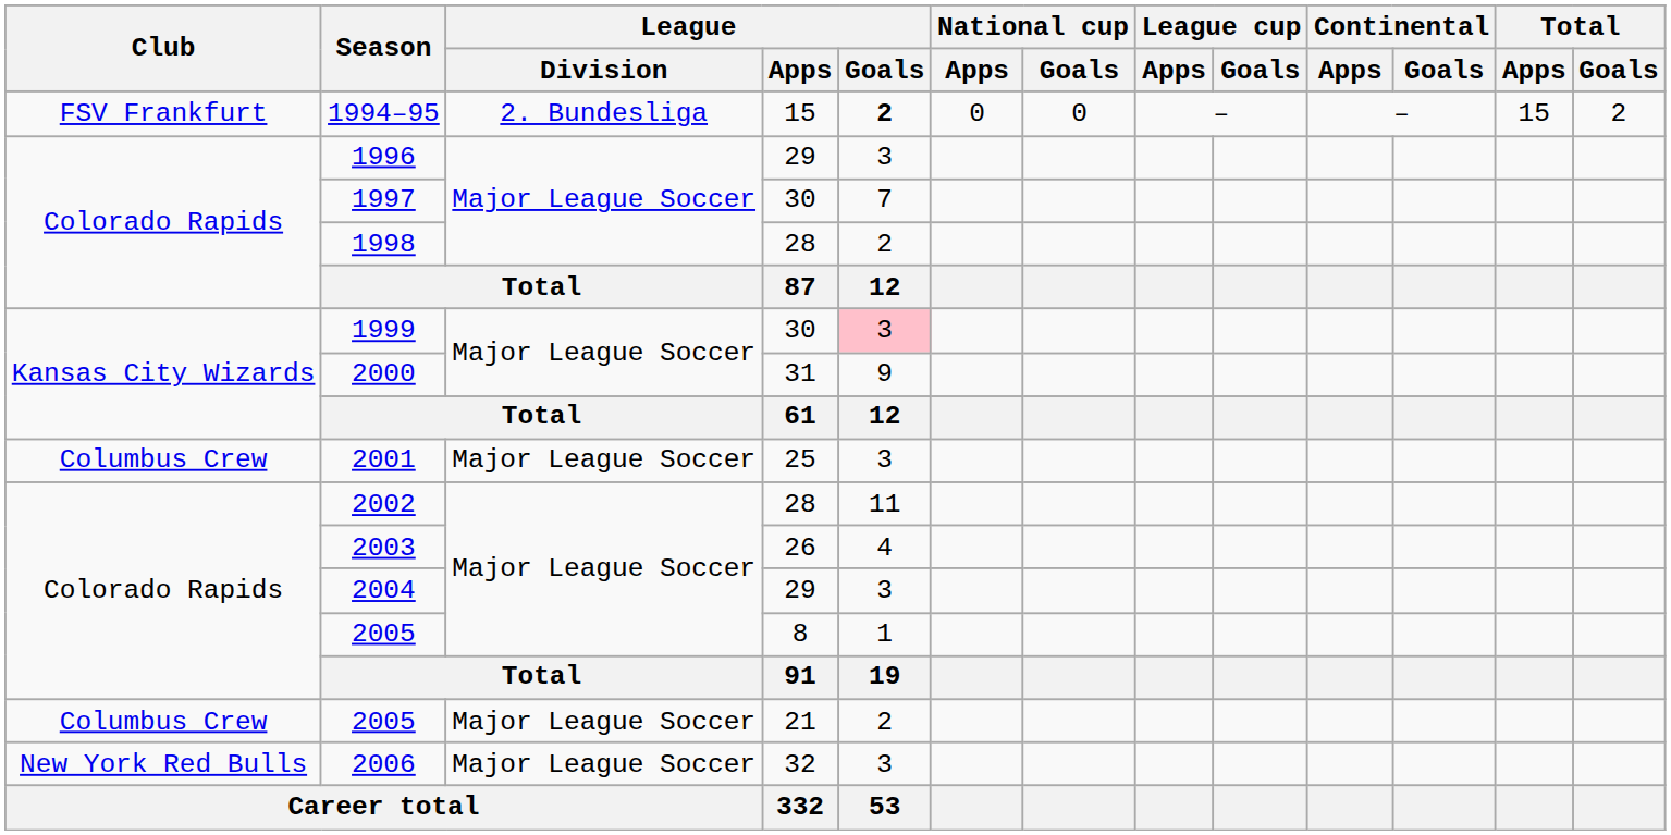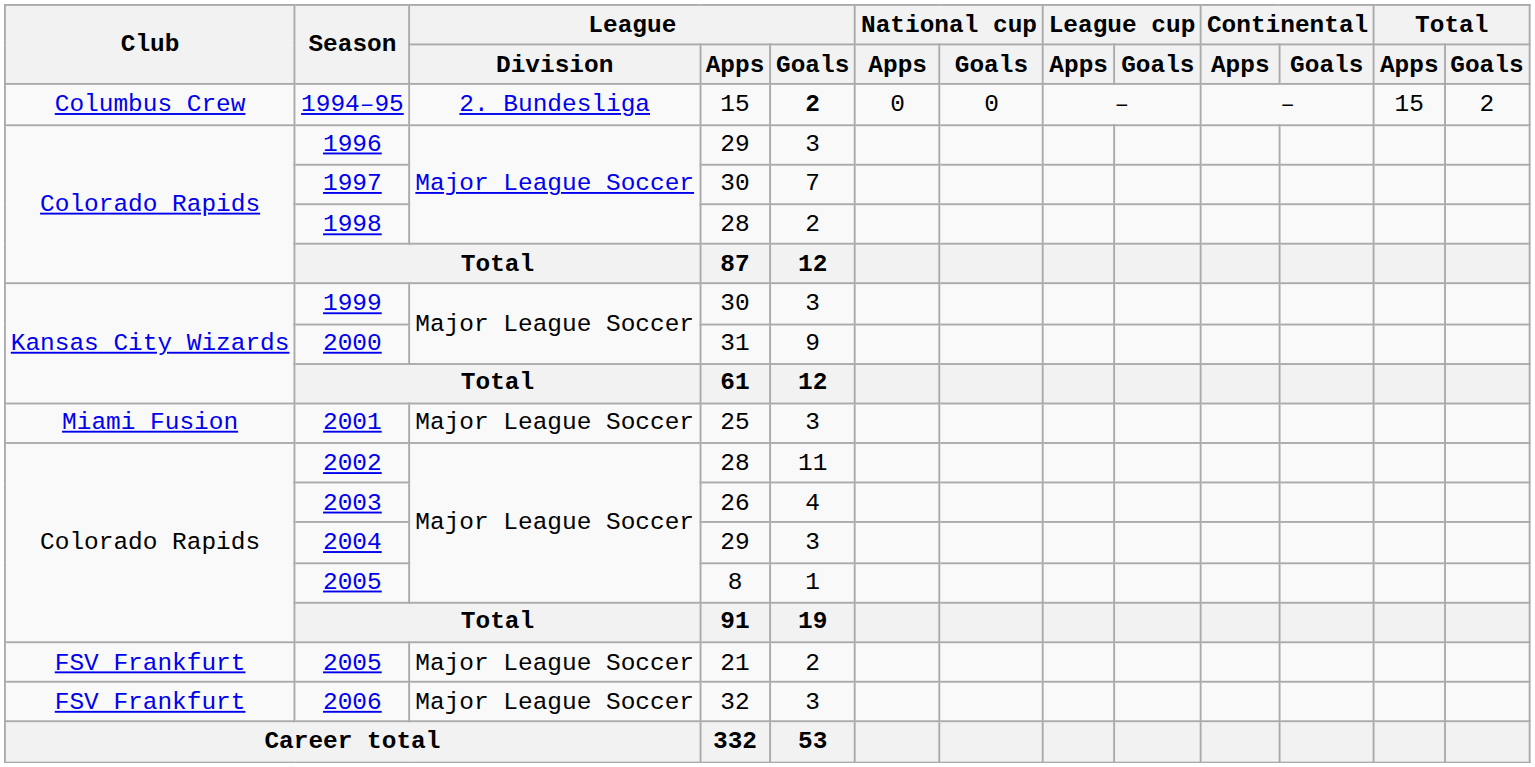 <table class="wikitable" style="text-align:center">
 <tr>
 <th rowspan="2">Club</th>
 <th rowspan="2">Season</th>
 <th colspan="3">League</th>
 <th colspan="2">National cup</th>
 <th colspan="2">League cup</th>
 <th colspan="2">Continental</th>
 <th colspan="2">Total</th>
 </tr>
 <tr>
 <th>Division</th>
 <th>Apps</th>
 <th>Goals</th>
 <th>Apps</th>
 <th>Goals</th>
 <th>Apps</th>
 <th>Goals</th>
 <th>Apps</th>
 <th>Goals</th>
 <th>Apps</th>
 <th>Goals</th>
 </tr>
 <tr>
-<td><a href='#'>FSV Frankfurt</a></td>
+<td><a href='#'>Columbus Crew</a></td>
 <td><a href='#'>1994–95</a></td>
 <td><a href='#'>2. Bundesliga</a></td>
 <td>15</td>
 <td><strong>2</strong></td>
 <td>0</td>
 <td>0</td>
 <td colspan="2">–</td>
 <td colspan="2">–</td>
 <td>15</td>
 <td>2</td>
 </tr>
 <tr>
 <td rowspan="4"><a href='#'>Colorado Rapids</a></td>
 <td><a href='#'>1996</a></td>
 <td rowspan="3"><a href='#'>Major League Soccer</a></td>
 <td>29</td>
 <td>3</td>
 <td></td>
 <td></td>
 <td></td>
 <td></td>
 <td></td>
 <td></td>
 <td></td>
 <td></td>
 </tr>
 <tr>
 <td><a href='#'>1997</a></td>
 <td>30</td>
 <td>7</td>
 <td></td>
 <td></td>
 <td></td>
 <td></td>
 <td></td>
 <td></td>
 <td></td>
 <td></td>
 </tr>
 <tr>
 <td><a href='#'>1998</a></td>
 <td>28</td>
 <td>2</td>
 <td></td>
 <td></td>
 <td></td>
 <td></td>
 <td></td>
 <td></td>
 <td></td>
 <td></td>
 </tr>
 <tr>
 <th colspan="2">Total</th>
 <th>87</th>
 <th>12</th>
 <th></th>
 <th></th>
 <th></th>
 <th></th>
 <th></th>
 <th></th>
 <th></th>
 <th></th>
 </tr>
 <tr>
 <td rowspan="3"><a href='#'>Kansas City Wizards</a></td>
 <td><a href='#'>1999</a></td>
 <td rowspan="2">Major League Soccer</td>
 <td>30</td>
-<td style="background: pink;">3</td>
+<td>3</td>
 <td></td>
 <td></td>
 <td></td>
 <td></td>
 <td></td>
 <td></td>
 <td></td>
 <td></td>
 </tr>
 <tr>
 <td><a href='#'>2000</a></td>
 <td>31</td>
 <td>9</td>
 <td></td>
 <td></td>
 <td></td>
 <td></td>
 <td></td>
 <td></td>
 <td></td>
 <td></td>
 </tr>
 <tr>
 <th colspan="2">Total</th>
 <th>61</th>
 <th>12</th>
 <th></th>
 <th></th>
 <th></th>
 <th></th>
 <th></th>
 <th></th>
 <th></th>
 <th></th>
 </tr>
 <tr>
-<td><a href='#'>Columbus Crew</a></td>
+<td><a href='#'>Miami Fusion</a></td>
 <td><a href='#'>2001</a></td>
 <td>Major League Soccer</td>
 <td>25</td>
 <td>3</td>
 <td></td>
 <td></td>
 <td></td>
 <td></td>
 <td></td>
 <td></td>
 <td></td>
 <td></td>
 </tr>
 <tr>
 <td rowspan="5">Colorado Rapids</td>
 <td><a href='#'>2002</a></td>
 <td rowspan="4">Major League Soccer</td>
 <td>28</td>
 <td>11</td>
 <td></td>
 <td></td>
 <td></td>
 <td></td>
 <td></td>
 <td></td>
 <td></td>
 <td></td>
 </tr>
 <tr>
 <td><a href='#'>2003</a></td>
 <td>26</td>
 <td>4</td>
 <td></td>
 <td></td>
 <td></td>
 <td></td>
 <td></td>
 <td></td>
 <td></td>
 <td></td>
 </tr>
 <tr>
 <td><a href='#'>2004</a></td>
 <td>29</td>
 <td>3</td>
 <td></td>
 <td></td>
 <td></td>
 <td></td>
 <td></td>
 <td></td>
 <td></td>
 <td></td>
 </tr>
 <tr>
 <td><a href='#'>2005</a></td>
 <td>8</td>
 <td>1</td>
 <td></td>
 <td></td>
 <td></td>
 <td></td>
 <td></td>
 <td></td>
 <td></td>
 <td></td>
 </tr>
 <tr>
 <th colspan="2">Total</th>
 <th>91</th>
 <th>19</th>
 <th></th>
 <th></th>
 <th></th>
 <th></th>
 <th></th>
 <th></th>
 <th></th>
 <th></th>
 </tr>
 <tr>
-<td><a href='#'>Columbus Crew</a></td>
+<td><a href='#'>FSV Frankfurt</a></td>
 <td><a href='#'>2005</a></td>
 <td>Major League Soccer</td>
 <td>21</td>
 <td>2</td>
 <td></td>
 <td></td>
 <td></td>
 <td></td>
 <td></td>
 <td></td>
 <td></td>
 <td></td>
 </tr>
 <tr>
-<td><a href='#'>New York Red Bulls</a></td>
+<td><a href='#'>FSV Frankfurt</a></td>
 <td><a href='#'>2006</a></td>
 <td>Major League Soccer</td>
 <td>32</td>
 <td>3</td>
 <td></td>
 <td></td>
 <td></td>
 <td></td>
 <td></td>
 <td></td>
 <td></td>
 <td></td>
 </tr>
 <tr>
 <th colspan="3">Career total</th>
 <th>332</th>
 <th>53</th>
 <th></th>
 <th></th>
 <th></th>
 <th></th>
 <th></th>
 <th></th>
 <th></th>
 <th></th>
 </tr>
 </table>
